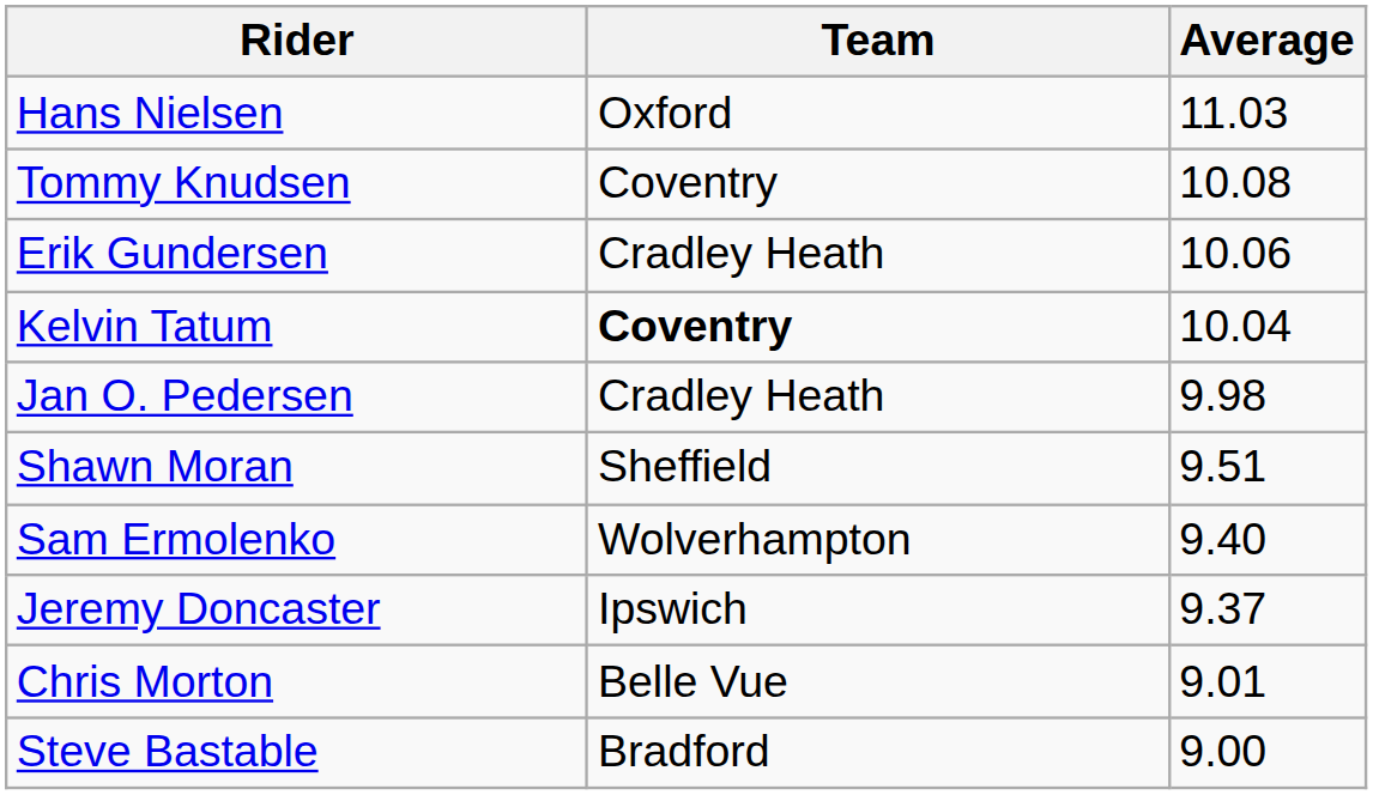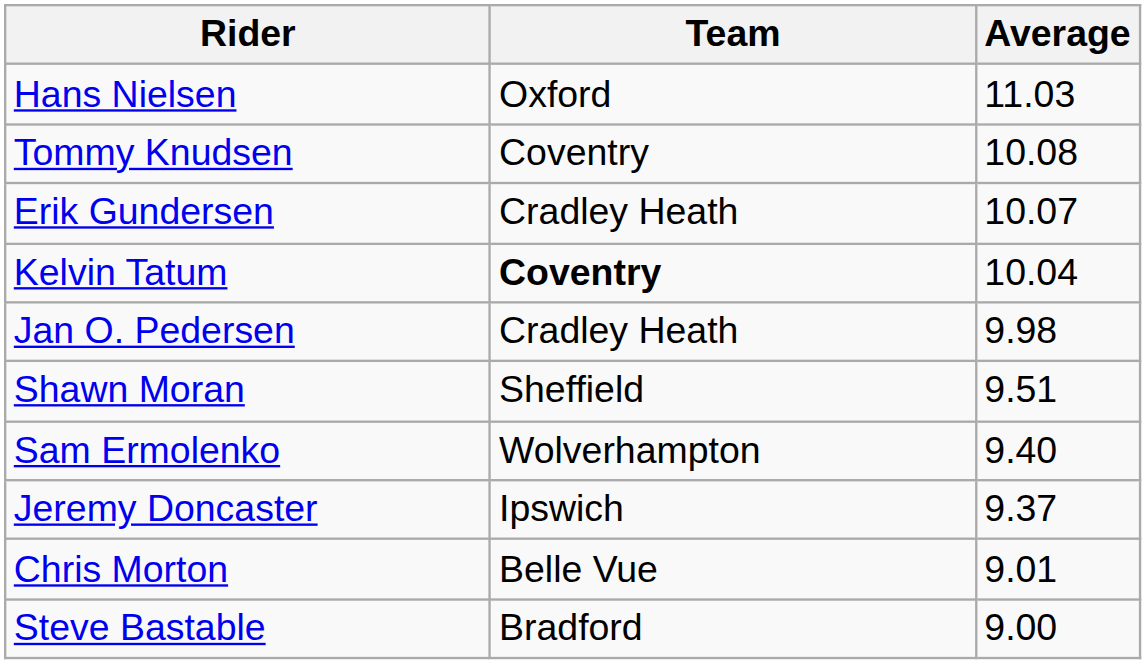 <table class="wikitable" style="font-size: 100%">
 <tr>
 <th width=200>Rider</th>
 <th width=200>Team</th>
 <th width=40>Average</th>
 </tr>
 <tr>
 <td align="left"> <a href='#'>Hans Nielsen</a></td>
 <td>Oxford</td>
 <td>11.03</td>
 </tr>
 <tr>
 <td align="left"> <a href='#'>Tommy Knudsen</a></td>
 <td>Coventry</td>
 <td>10.08</td>
 </tr>
 <tr>
 <td align="left"> <a href='#'>Erik Gundersen</a></td>
 <td>Cradley Heath</td>
-<td>10.06</td>
+<td>10.07</td>
 </tr>
 <tr>
 <td align="left"> <a href='#'>Kelvin Tatum</a></td>
 <td><strong>Coventry</strong></td>
 <td>10.04</td>
 </tr>
 <tr>
 <td align="left"> <a href='#'>Jan O. Pedersen</a></td>
 <td>Cradley Heath</td>
 <td>9.98</td>
 </tr>
 <tr>
 <td align="left"> <a href='#'>Shawn Moran</a></td>
 <td>Sheffield</td>
 <td>9.51</td>
 </tr>
 <tr>
 <td align="left"> <a href='#'>Sam Ermolenko</a></td>
 <td>Wolverhampton</td>
 <td>9.40</td>
 </tr>
 <tr>
 <td align="left"> <a href='#'>Jeremy Doncaster</a></td>
 <td>Ipswich</td>
 <td>9.37</td>
 </tr>
 <tr>
 <td align="left"> <a href='#'>Chris Morton</a></td>
 <td>Belle Vue</td>
 <td>9.01</td>
 </tr>
 <tr>
 <td align="left"> <a href='#'>Steve Bastable</a></td>
 <td>Bradford</td>
 <td>9.00</td>
 </tr>
 </table>
